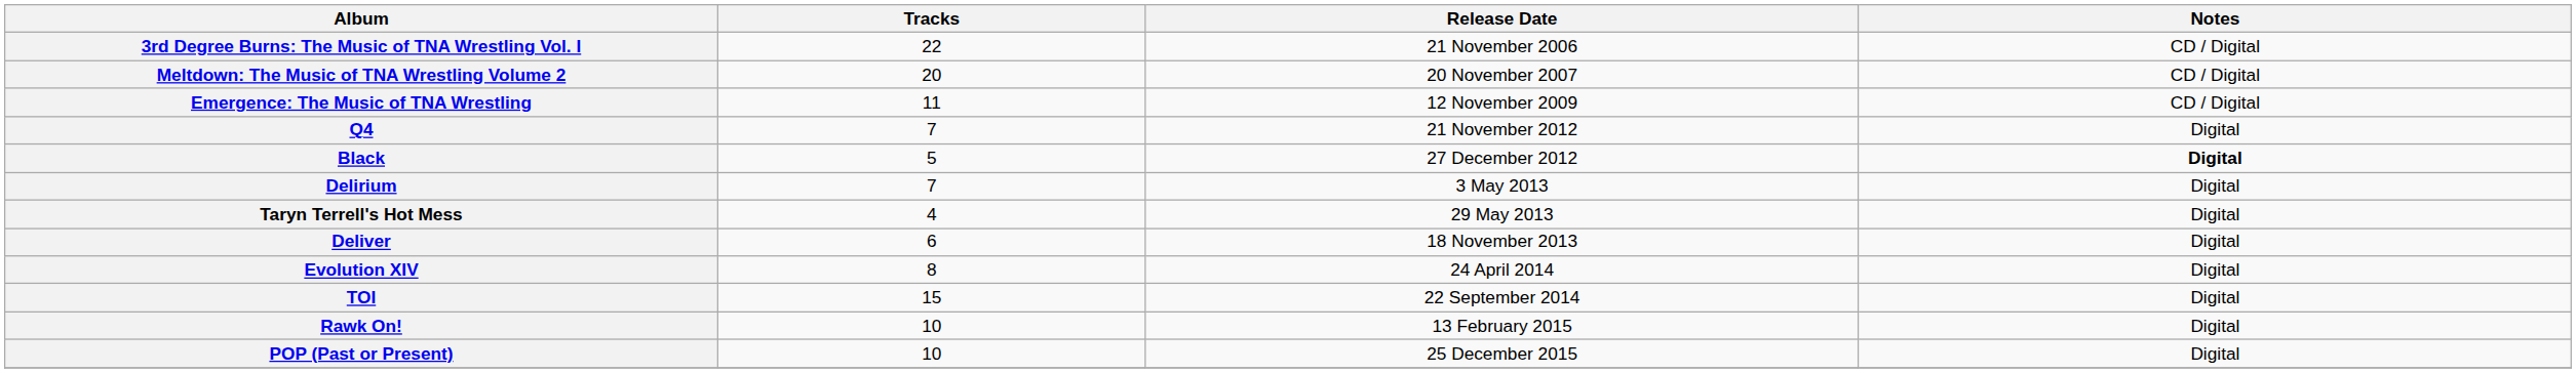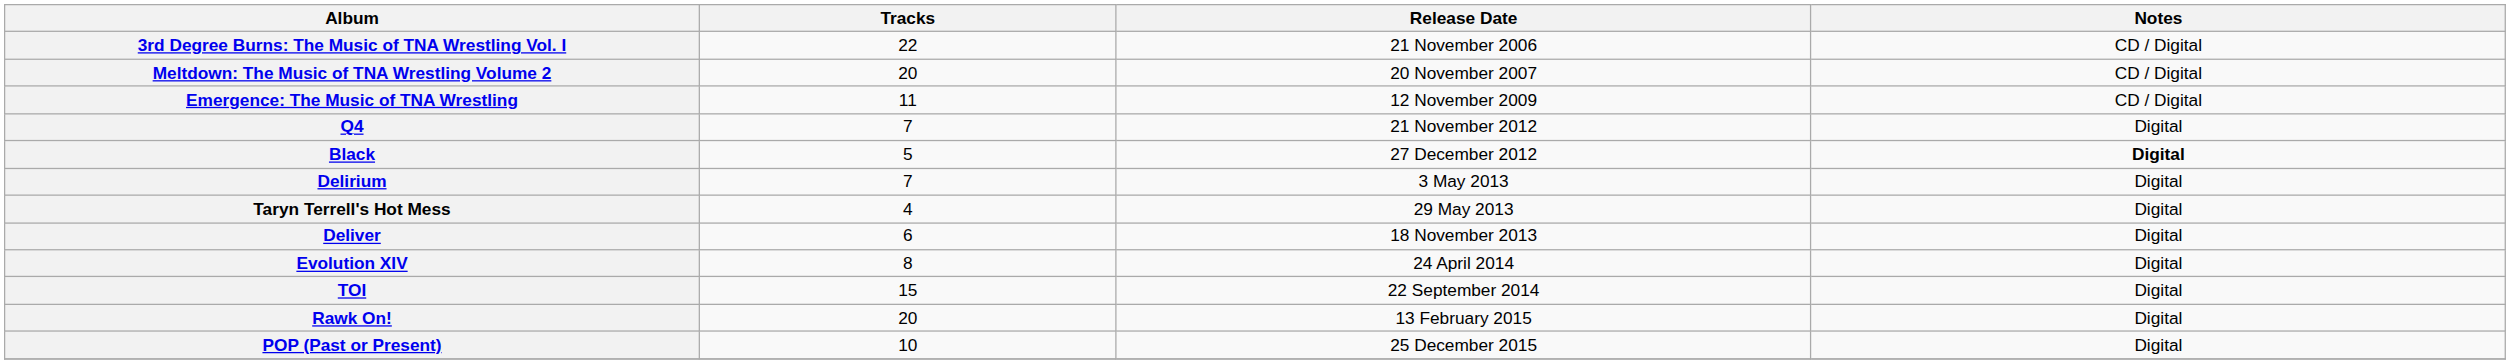 <table class="wikitable sortable" style="text-align:center; font-size:85%">
 <tr>
 <th width="5.0%">Album</th>
 <th width="3.0%">Tracks</th>
 <th width="5.0%">Release Date</th>
 <th width="5.0%">Notes</th>
 </tr>
 <tr>
 <th><a href='#'>3rd Degree Burns: The Music of TNA Wrestling Vol. I</a></th>
 <td>22</td>
 <td>21 November 2006</td>
 <td>CD / Digital</td>
 </tr>
 <tr>
 <th><a href='#'>Meltdown: The Music of TNA Wrestling Volume 2</a></th>
 <td>20</td>
 <td>20 November 2007</td>
 <td>CD / Digital</td>
 </tr>
 <tr>
 <th><a href='#'>Emergence: The Music of TNA Wrestling</a></th>
 <td>11</td>
 <td>12 November 2009</td>
 <td>CD / Digital</td>
 </tr>
 <tr>
 <th><a href='#'>Q4</a></th>
 <td>7</td>
 <td>21 November 2012</td>
 <td>Digital</td>
 </tr>
 <tr>
 <th><a href='#'>Black</a></th>
 <td>5</td>
 <td>27 December 2012</td>
 <td><strong>Digital</strong></td>
 </tr>
 <tr>
 <th><a href='#'>Delirium</a></th>
 <td>7</td>
 <td>3 May 2013</td>
 <td>Digital</td>
 </tr>
 <tr>
 <th>Taryn Terrell's Hot Mess</th>
 <td>4</td>
 <td>29 May 2013</td>
 <td>Digital</td>
 </tr>
 <tr>
 <th><a href='#'>Deliver</a></th>
 <td>6</td>
 <td>18 November 2013</td>
 <td>Digital</td>
 </tr>
 <tr>
 <th><a href='#'>Evolution XIV</a></th>
 <td>8</td>
 <td>24 April 2014</td>
 <td>Digital</td>
 </tr>
 <tr>
 <th><a href='#'>TOI</a></th>
 <td>15</td>
 <td>22 September 2014</td>
 <td>Digital</td>
 </tr>
 <tr>
 <th><a href='#'>Rawk On!</a></th>
-<td>10</td>
+<td>20</td>
 <td>13 February 2015</td>
 <td>Digital</td>
 </tr>
 <tr>
 <th><a href='#'>POP (Past or Present)</a></th>
 <td>10</td>
 <td>25 December 2015</td>
 <td>Digital</td>
 </tr>
 <tr>
 </tr>
 </table>
